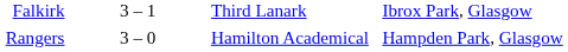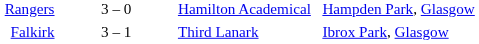 <table width=100% cellspacing=1>
 <tr>
 <th width=12%></th>
 <th width=10%></th>
 <th width=12%></th>
 <th></th>
 </tr>
 <tr>
+<td align=right><a href='#'>Rangers</a></td>
+<td align=center>3 – 0</td>
+<td><a href='#'>Hamilton Academical</a></td>
+<td><a href='#'>Hampden Park</a>, <a href='#'>Glasgow</a></td>
+</tr>
+<tr>
+<td></td>
+</tr>
+<tr>
 <td align=right><a href='#'>Falkirk</a></td>
 <td align=center>3 – 1</td>
 <td><a href='#'>Third Lanark</a></td>
 <td><a href='#'>Ibrox Park</a>, <a href='#'>Glasgow</a></td>
 </tr>
-<tr>
-<td></td>
-</tr>
-<tr>
-<td align=right><a href='#'>Rangers</a></td>
-<td align=center>3 – 0</td>
-<td><a href='#'>Hamilton Academical</a></td>
-<td><a href='#'>Hampden Park</a>, <a href='#'>Glasgow</a></td>
-</tr>
 </table>
